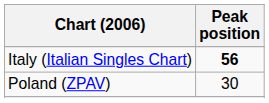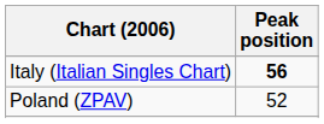 <table class="wikitable">
 <tr>
 <th>Chart (2006)</th>
 <th>Peak<br>position</th>
 </tr>
 <tr>
 </tr>
 <tr>
 </tr>
 <tr>
 </tr>
 <tr>
 </tr>
 <tr>
 <td>Italy (<a href='#'>Italian Singles Chart</a>)</td>
 <td align="center"><strong>56</strong></td>
 </tr>
 <tr>
 <td>Poland (<a href='#'>ZPAV</a>)</td>
-<td style="text-align:center;">30</td>
+<td style="text-align:center;">52</td>
 </tr>
 <tr>
 </tr>
 <tr>
 </tr>
 </table>
